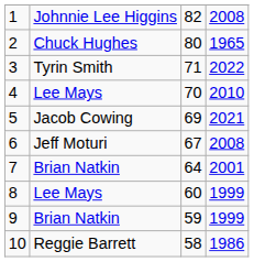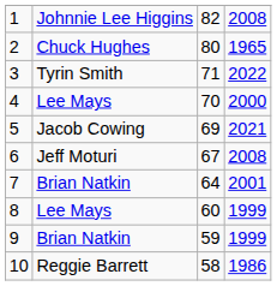 <table class="wikitable">
 <tr>
 </tr>
 <tr>
 <td>1</td>
 <td><a href='#'>Johnnie Lee Higgins</a></td>
 <td>82</td>
 <td><a href='#'>2008</a></td>
 </tr>
 <tr>
 <td>2</td>
 <td><a href='#'>Chuck Hughes</a></td>
 <td>80</td>
 <td><a href='#'>1965</a></td>
 </tr>
 <tr>
 <td>3</td>
 <td>Tyrin Smith</td>
 <td>71</td>
 <td><a href='#'>2022</a></td>
 </tr>
 <tr>
 <td>4</td>
 <td><a href='#'>Lee Mays</a></td>
 <td>70</td>
-<td><a href='#'>2010</a></td>
+<td><a href='#'>2000</a></td>
 </tr>
 <tr>
 <td>5</td>
 <td>Jacob Cowing</td>
 <td>69</td>
 <td><a href='#'>2021</a></td>
 </tr>
 <tr>
 <td>6</td>
 <td>Jeff Moturi</td>
 <td>67</td>
 <td><a href='#'>2008</a></td>
 </tr>
 <tr>
 <td>7</td>
 <td><a href='#'>Brian Natkin</a></td>
 <td>64</td>
 <td><a href='#'>2001</a></td>
 </tr>
 <tr>
 <td>8</td>
 <td><a href='#'>Lee Mays</a></td>
 <td>60</td>
 <td><a href='#'>1999</a></td>
 </tr>
 <tr>
 <td>9</td>
 <td><a href='#'>Brian Natkin</a></td>
 <td>59</td>
 <td><a href='#'>1999</a></td>
 </tr>
 <tr>
 <td>10</td>
 <td>Reggie Barrett</td>
 <td>58</td>
 <td><a href='#'>1986</a></td>
 </tr>
 </table>
